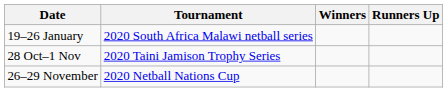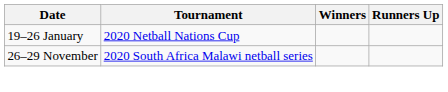 <table class="wikitable collapsible">
 <tr>
 <th>Date</th>
 <th>Tournament</th>
 <th>Winners</th>
 <th>Runners Up</th>
 </tr>
 <tr>
 <td>19–26 January</td>
-<td><a href='#'>2020 South Africa Malawi netball series</a></td>
-<td></td>
-<td></td>
-</tr>
-<tr>
-<td>28 Oct–1 Nov</td>
-<td><a href='#'>2020 Taini Jamison Trophy Series</a></td>
+<td><a href='#'>2020 Netball Nations Cup</a></td>
 <td></td>
 <td></td>
 </tr>
 <tr>
 <td>26–29 November</td>
-<td><a href='#'>2020 Netball Nations Cup</a></td>
+<td><a href='#'>2020 South Africa Malawi netball series</a></td>
 <td></td>
 <td></td>
 </tr>
 </table>
